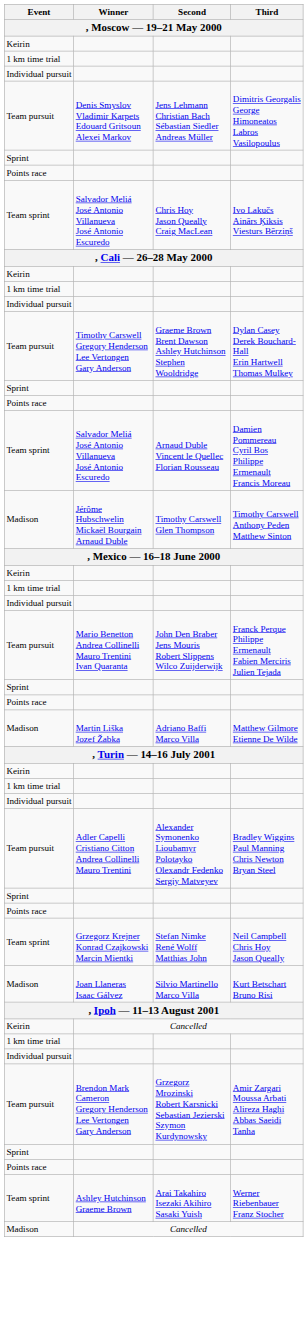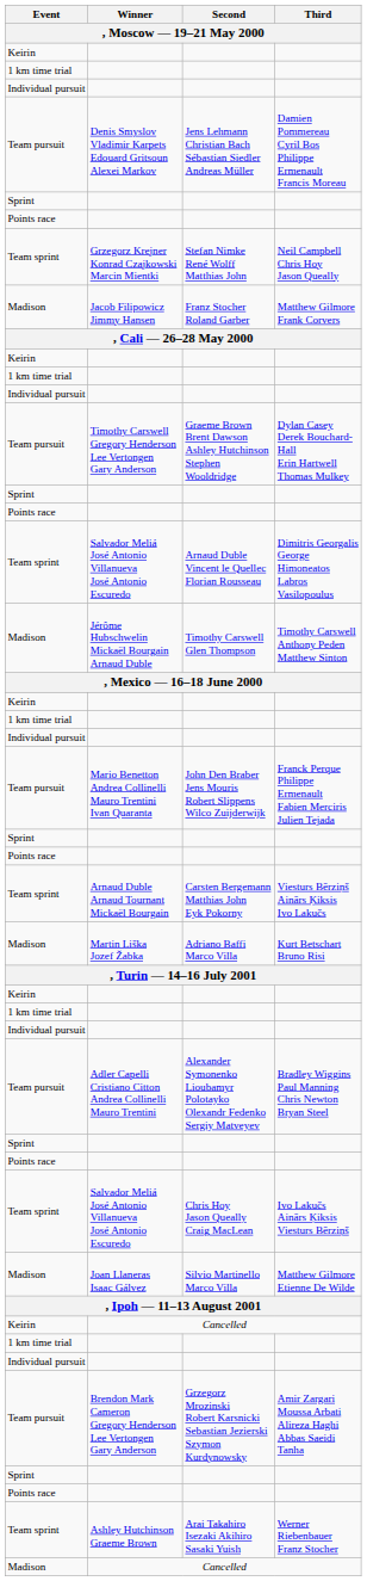 <table class=wikitable style="font-size:95%" width="80%">
 <tr>
 <th>Event</th>
 <th>Winner</th>
 <th>Second</th>
 <th>Third</th>
 </tr>
 <tr>
 <th colspan=4><big>, Moscow — 19–21 May 2000</big></th>
 </tr>
 <tr>
 <td>Keirin</td>
 <td></td>
 <td></td>
 <td></td>
 </tr>
 <tr>
 <td>1 km time trial</td>
 <td></td>
 <td></td>
 <td></td>
 </tr>
 <tr>
 <td>Individual pursuit</td>
 <td></td>
 <td></td>
 <td></td>
 </tr>
 <tr>
 <td>Team pursuit</td>
 <td><br> <a href='#'>Denis Smyslov</a><br> <a href='#'>Vladimir Karpets</a><br> <a href='#'>Edouard Gritsoun</a><br> <a href='#'>Alexei Markov</a></td>
 <td><br> <a href='#'>Jens Lehmann</a><br> <a href='#'>Christian Bach</a><br> <a href='#'>Sébastian Siedler</a><br> <a href='#'>Andreas Müller</a></td>
-<td><br> <a href='#'>Dimitris Georgalis</a><br> <a href='#'>George Himoneatos</a><br> <a href='#'>Labros Vasilopoulus</a></td>
+<td><br> <a href='#'>Damien Pommereau</a><br> <a href='#'>Cyril Bos</a><br> <a href='#'>Philippe Ermenault</a><br> <a href='#'>Francis Moreau</a></td>
 </tr>
 <tr>
 <td>Sprint</td>
 <td></td>
 <td></td>
 <td></td>
 </tr>
 <tr>
 <td>Points race</td>
 <td></td>
 <td></td>
 <td></td>
 </tr>
 <tr>
 <td>Team sprint</td>
-<td><br> <a href='#'>Salvador Meliá</a><br> <a href='#'>José Antonio Villanueva</a><br> <a href='#'>José Antonio Escuredo</a></td>
-<td><br> <a href='#'>Chris Hoy</a><br> <a href='#'>Jason Queally</a><br> <a href='#'>Craig MacLean</a></td>
-<td><br> <a href='#'>Ivo Lakučs</a><br> <a href='#'>Ainārs Ķiksis</a><br> <a href='#'>Viesturs Bērziņš</a></td>
+<td><br> <a href='#'>Grzegorz Krejner</a><br> <a href='#'>Konrad Czajkowski</a><br> <a href='#'>Marcin Mientki</a></td>
+<td><br> <a href='#'>Stefan Nimke</a><br><a href='#'>René Wolff</a><br> <a href='#'>Matthias John</a></td>
+<td><br> <a href='#'>Neil Campbell</a><br> <a href='#'>Chris Hoy</a><br> <a href='#'>Jason Queally</a></td>
+</tr>
+<tr>
+<td>Madison</td>
+<td><br> <a href='#'>Jacob Filipowicz</a> <br><a href='#'>Jimmy Hansen</a></td>
+<td><br> <a href='#'>Franz Stocher</a> <br><a href='#'>Roland Garber</a></td>
+<td><br> <a href='#'>Matthew Gilmore</a> <br><a href='#'>Frank Corvers</a></td>
 </tr>
 <tr>
 <th colspan=4><big>, <a href='#'>Cali</a> — 26–28 May 2000</big></th>
 </tr>
 <tr>
 <td>Keirin</td>
 <td></td>
 <td></td>
 <td></td>
 </tr>
 <tr>
 <td>1 km time trial</td>
 <td></td>
 <td></td>
 <td></td>
 </tr>
 <tr>
 <td>Individual pursuit</td>
 <td></td>
 <td></td>
 <td></td>
 </tr>
 <tr>
 <td>Team pursuit</td>
 <td><br> <a href='#'>Timothy Carswell</a><br> <a href='#'>Gregory Henderson</a><br> <a href='#'>Lee Vertongen</a><br> <a href='#'>Gary Anderson</a></td>
 <td><br> <a href='#'>Graeme Brown</a><br> <a href='#'>Brent Dawson</a><br> <a href='#'>Ashley Hutchinson</a><br> <a href='#'>Stephen Wooldridge</a></td>
 <td><br> <a href='#'>Dylan Casey</a><br> <a href='#'>Derek Bouchard-Hall</a><br> <a href='#'>Erin Hartwell</a><br> <a href='#'>Thomas Mulkey</a></td>
 </tr>
 <tr>
 <td>Sprint</td>
 <td></td>
 <td></td>
 <td></td>
 </tr>
 <tr>
 <td>Points race</td>
 <td></td>
 <td></td>
 <td></td>
 </tr>
 <tr>
 <td>Team sprint</td>
 <td><br> <a href='#'>Salvador Meliá</a><br> <a href='#'>José Antonio Villanueva</a><br> <a href='#'>José Antonio Escuredo</a></td>
 <td><br> <a href='#'>Arnaud Duble</a><br> <a href='#'>Vincent le Quellec</a><br> <a href='#'>Florian Rousseau</a></td>
-<td><br> <a href='#'>Damien Pommereau</a><br> <a href='#'>Cyril Bos</a><br> <a href='#'>Philippe Ermenault</a><br> <a href='#'>Francis Moreau</a></td>
+<td><br> <a href='#'>Dimitris Georgalis</a><br> <a href='#'>George Himoneatos</a><br> <a href='#'>Labros Vasilopoulus</a></td>
 </tr>
 <tr>
 <td>Madison</td>
 <td><br> <a href='#'>Jérôme Hubschwelin</a><br> <a href='#'>Mickaël Bourgain</a><br> <a href='#'>Arnaud Duble</a></td>
 <td><br> <a href='#'>Timothy Carswell</a> <br><a href='#'>Glen Thompson</a></td>
 <td><br> <a href='#'>Timothy Carswell</a><br> <a href='#'>Anthony Peden</a><br> <a href='#'>Matthew Sinton</a></td>
 </tr>
 <tr>
 <th colspan=4><big>, Mexico — 16–18 June 2000</big></th>
 </tr>
 <tr>
 <td>Keirin</td>
 <td></td>
 <td></td>
 <td></td>
 </tr>
 <tr>
 <td>1 km time trial</td>
 <td></td>
 <td></td>
 <td></td>
 </tr>
 <tr>
 <td>Individual pursuit</td>
 <td></td>
 <td></td>
 <td></td>
 </tr>
 <tr>
 <td>Team pursuit</td>
 <td><br> <a href='#'>Mario Benetton</a><br> <a href='#'>Andrea Collinelli</a><br> <a href='#'>Mauro Trentini</a><br> <a href='#'>Ivan Quaranta</a></td>
 <td><br> <a href='#'>John Den Braber</a><br> <a href='#'>Jens Mouris</a><br> <a href='#'>Robert Slippens</a><br> <a href='#'>Wilco Zuijderwijk</a></td>
 <td><br> <a href='#'>Franck Perque</a><br> <a href='#'>Philippe Ermenault</a><br> <a href='#'>Fabien Merciris</a><br> <a href='#'>Julien Tejada</a></td>
 </tr>
 <tr>
 <td>Sprint</td>
 <td></td>
 <td></td>
 <td></td>
 </tr>
 <tr>
 <td>Points race</td>
 <td></td>
 <td></td>
 <td></td>
 </tr>
 <tr>
+<td>Team sprint</td>
+<td><br> <a href='#'>Arnaud Duble</a><br> <a href='#'>Arnaud Tournant</a><br> <a href='#'>Mickaël Bourgain</a></td>
+<td><br> <a href='#'>Carsten Bergemann</a><br> <a href='#'>Matthias John</a><br> <a href='#'>Eyk Pokorny</a></td>
+<td><br> <a href='#'>Viesturs Bērziņš</a><br> <a href='#'>Ainārs Ķiksis</a><br> <a href='#'>Ivo Lakučs</a></td>
+</tr>
+<tr>
 <td>Madison</td>
 <td><br> <a href='#'>Martin Liška</a> <br><a href='#'>Jozef Žabka</a></td>
 <td><br> <a href='#'>Adriano Baffi</a> <br><a href='#'>Marco Villa</a></td>
-<td><br> <a href='#'>Matthew Gilmore</a> <br><a href='#'>Etienne De Wilde</a></td>
+<td><br> <a href='#'>Kurt Betschart</a> <br><a href='#'>Bruno Risi</a></td>
 </tr>
 <tr>
 <th colspan=4><big>, <a href='#'>Turin</a> — 14–16 July 2001</big></th>
 </tr>
 <tr>
 <td>Keirin</td>
 <td></td>
 <td></td>
 <td></td>
 </tr>
 <tr>
 <td>1 km time trial</td>
 <td></td>
 <td></td>
 <td></td>
 </tr>
 <tr>
 <td>Individual pursuit</td>
 <td></td>
 <td></td>
 <td></td>
 </tr>
 <tr>
 <td>Team pursuit</td>
 <td><br> <a href='#'>Adler Capelli</a><br> <a href='#'>Cristiano Citton</a><br> <a href='#'>Andrea Collinelli</a><br> <a href='#'>Mauro Trentini</a></td>
 <td><br> <a href='#'>Alexander Symonenko</a><br> <a href='#'>Lioubamyr Polotayko</a><br> <a href='#'>Olexandr Fedenko</a><br> <a href='#'>Sergiy Matveyev</a></td>
 <td><br> <a href='#'>Bradley Wiggins</a><br> <a href='#'>Paul Manning</a><br> <a href='#'>Chris Newton</a><br> <a href='#'>Bryan Steel</a></td>
 </tr>
 <tr>
 <td>Sprint</td>
 <td></td>
 <td></td>
 <td></td>
 </tr>
 <tr>
 <td>Points race</td>
 <td></td>
 <td></td>
 <td></td>
 </tr>
 <tr>
 <td>Team sprint</td>
-<td><br> <a href='#'>Grzegorz Krejner</a><br> <a href='#'>Konrad Czajkowski</a><br> <a href='#'>Marcin Mientki</a></td>
-<td><br> <a href='#'>Stefan Nimke</a><br><a href='#'>René Wolff</a><br> <a href='#'>Matthias John</a></td>
-<td><br> <a href='#'>Neil Campbell</a><br> <a href='#'>Chris Hoy</a><br> <a href='#'>Jason Queally</a></td>
+<td><br> <a href='#'>Salvador Meliá</a><br> <a href='#'>José Antonio Villanueva</a><br> <a href='#'>José Antonio Escuredo</a></td>
+<td><br> <a href='#'>Chris Hoy</a><br> <a href='#'>Jason Queally</a><br> <a href='#'>Craig MacLean</a></td>
+<td><br> <a href='#'>Ivo Lakučs</a><br> <a href='#'>Ainārs Ķiksis</a><br> <a href='#'>Viesturs Bērziņš</a></td>
 </tr>
 <tr>
 <td>Madison</td>
 <td><br> <a href='#'>Joan Llaneras</a> <br><a href='#'>Isaac Gálvez</a></td>
 <td><br> <a href='#'>Silvio Martinello</a> <br><a href='#'>Marco Villa</a></td>
-<td><br> <a href='#'>Kurt Betschart</a> <br><a href='#'>Bruno Risi</a></td>
+<td><br> <a href='#'>Matthew Gilmore</a> <br><a href='#'>Etienne De Wilde</a></td>
 </tr>
 <tr>
 <th colspan=4><big>, <a href='#'>Ipoh</a> — 11–13 August 2001</big></th>
 </tr>
 <tr>
 <td>Keirin</td>
 <td colspan="3" align="center"><em>Cancelled</em></td>
 </tr>
 <tr>
 <td>1 km time trial</td>
 <td></td>
 <td></td>
 <td></td>
 </tr>
 <tr>
 <td>Individual pursuit</td>
 <td></td>
 <td></td>
 <td></td>
 </tr>
 <tr>
 <td>Team pursuit</td>
 <td><br> <a href='#'>Brendon Mark Cameron</a><br> <a href='#'>Gregory Henderson</a><br> <a href='#'>Lee Vertongen</a><br> <a href='#'>Gary Anderson</a></td>
 <td><br> <a href='#'>Grzegorz Mrozinski</a><br> <a href='#'>Robert Karsnicki</a><br> <a href='#'>Sebastian Jezierski</a><br> <a href='#'>Szymon Kurdynowsky</a></td>
 <td><br> <a href='#'>Amir Zargari</a><br> <a href='#'>Moussa Arbati</a><br> <a href='#'>Alireza Haghi</a><br> <a href='#'>Abbas Saeidi Tanha</a></td>
 </tr>
 <tr>
 <td>Sprint</td>
 <td></td>
 <td></td>
 <td></td>
 </tr>
 <tr>
 <td>Points race</td>
 <td></td>
 <td></td>
 <td></td>
 </tr>
 <tr>
 <td>Team sprint</td>
 <td><br> <a href='#'>Ashley Hutchinson</a> <br><a href='#'>Graeme Brown</a></td>
 <td><br> <a href='#'>Arai Takahiro</a><br> <a href='#'>Isezaki Akihiro</a><br> <a href='#'>Sasaki Yuish</a></td>
 <td><br> <a href='#'>Werner Riebenbauer</a> <br><a href='#'>Franz Stocher</a></td>
 </tr>
 <tr>
 <td>Madison</td>
 <td colspan="3" align="center"><em>Cancelled</em></td>
 </tr>
 </table>
